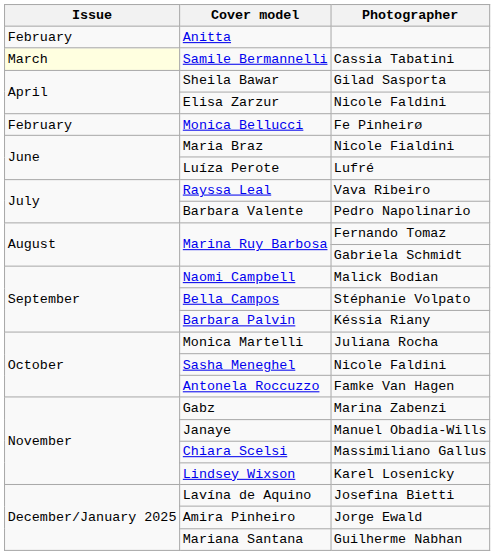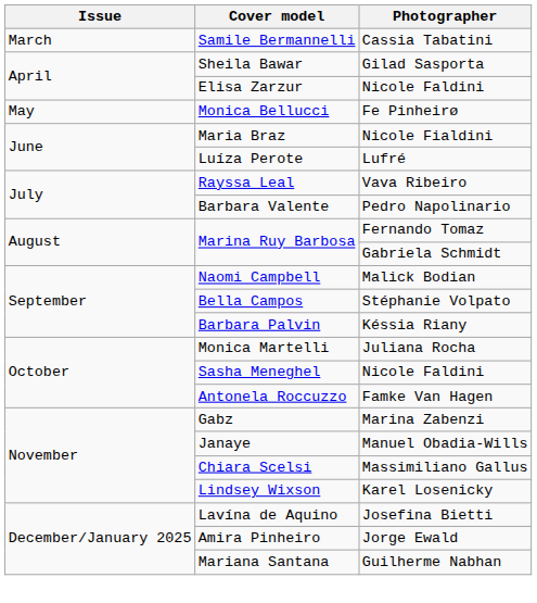 <table class="sortable wikitable">
 <tr>
 <th>Issue</th>
 <th>Cover model</th>
 <th>Photographer</th>
 </tr>
 <tr>
-<td>February</td>
-<td><a href='#'>Anitta</a></td>
-<td></td>
-</tr>
-<tr>
-<td style="background: lightyellow;">March</td>
+<td>March</td>
 <td><a href='#'>Samile Bermannelli</a></td>
 <td>Cassia Tabatini</td>
 </tr>
 <tr>
 <td rowspan="2">April</td>
 <td>Sheila Bawar</td>
 <td>Gilad Sasporta</td>
 </tr>
 <tr>
 <td>Elisa Zarzur</td>
 <td>Nicole Faldini</td>
 </tr>
 <tr>
-<td>February</td>
+<td>May</td>
 <td><a href='#'>Monica Bellucci</a></td>
 <td>Fe Pinheirø</td>
 </tr>
 <tr>
 <td rowspan="2">June</td>
 <td>Maria Braz</td>
 <td>Nicole Fialdini</td>
 </tr>
 <tr>
 <td>Luíza Perote</td>
 <td>Lufré</td>
 </tr>
 <tr>
 <td rowspan="2">July</td>
 <td><a href='#'>Rayssa Leal</a></td>
 <td>Vava Ribeiro</td>
 </tr>
 <tr>
 <td>Barbara Valente</td>
 <td>Pedro Napolinario</td>
 </tr>
 <tr>
 <td rowspan="2">August</td>
 <td rowspan="2"><a href='#'>Marina Ruy Barbosa</a></td>
 <td>Fernando Tomaz</td>
 </tr>
 <tr>
 <td>Gabriela Schmidt</td>
 </tr>
 <tr>
 <td rowspan="3">September</td>
 <td><a href='#'>Naomi Campbell</a></td>
 <td>Malick Bodian</td>
 </tr>
 <tr>
 <td><a href='#'>Bella Campos</a></td>
 <td>Stéphanie Volpato</td>
 </tr>
 <tr>
 <td><a href='#'>Barbara Palvin</a></td>
 <td>Késsia Riany</td>
 </tr>
 <tr>
 <td rowspan="3">October</td>
 <td>Monica Martelli</td>
 <td>Juliana Rocha</td>
 </tr>
 <tr>
 <td><a href='#'>Sasha Meneghel</a></td>
 <td>Nicole Faldini</td>
 </tr>
 <tr>
 <td><a href='#'>Antonela Roccuzzo</a></td>
 <td>Famke Van Hagen</td>
 </tr>
 <tr>
 <td rowspan="4">November</td>
 <td>Gabz</td>
 <td>Marina Zabenzi</td>
 </tr>
 <tr>
 <td>Janaye</td>
 <td>Manuel Obadia-Wills</td>
 </tr>
 <tr>
 <td><a href='#'>Chiara Scelsi</a></td>
 <td>Massimiliano Gallus</td>
 </tr>
 <tr>
 <td><a href='#'>Lindsey Wixson</a></td>
 <td>Karel Losenicky</td>
 </tr>
 <tr>
 <td rowspan="3">December/January 2025</td>
 <td>Lavína de Aquino</td>
 <td>Josefina Bietti</td>
 </tr>
 <tr>
 <td>Amira Pinheiro</td>
 <td>Jorge Ewald</td>
 </tr>
 <tr>
 <td>Mariana Santana</td>
 <td>Guilherme Nabhan</td>
 </tr>
 </table>
